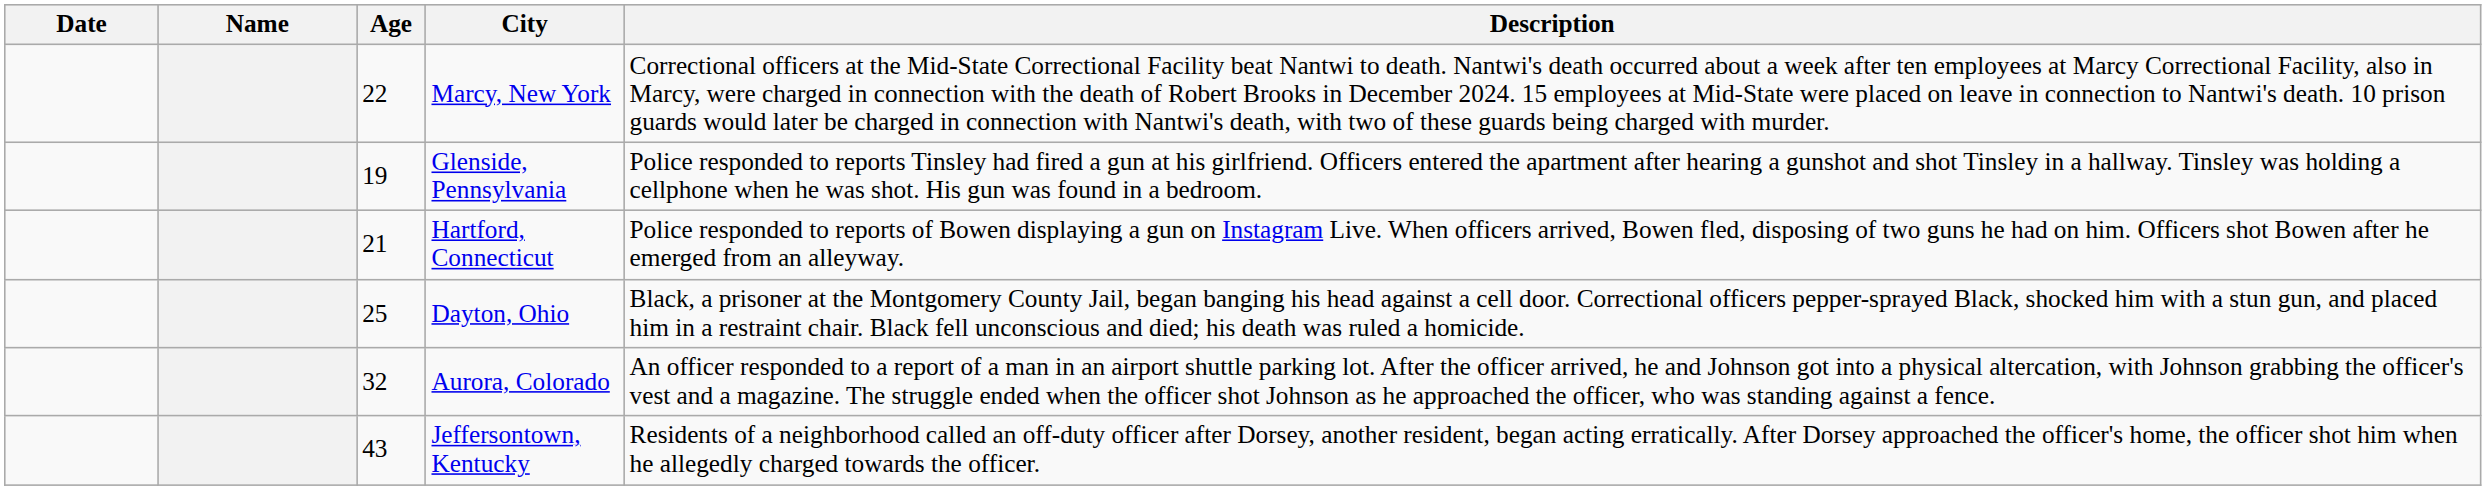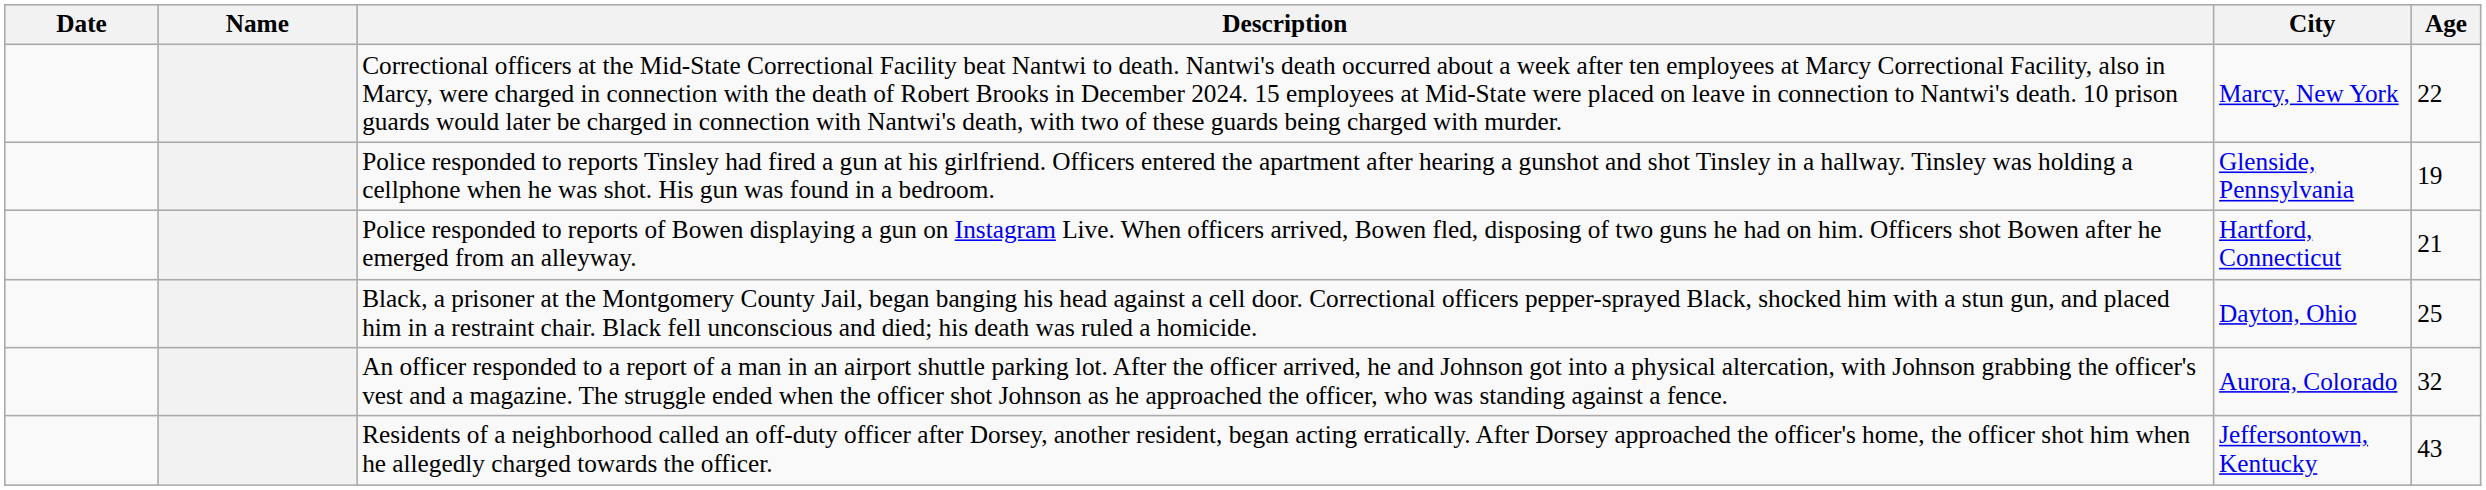 <table class="wikitable sortable plainrowheaders">
 <tr>
 <th scope="col" style="width:6.2%">Date</th>
 <th scope="col" style="width:8%">Name</th>
+<th scope="col" class="unsortable">Description</th>
+<th scope="col" style="width:8%">City</th>
 <th scope="col" style="width:2.8%">Age</th>
-<th scope="col" style="width:8%">City</th>
-<th scope="col" class="unsortable">Description</th>
 </tr>
 <tr>
 <td></td>
 <th scope="row"></th>
+<td>Correctional officers at the Mid-State Correctional Facility beat Nantwi to death. Nantwi's death occurred about a week after ten employees at Marcy Correctional Facility, also in Marcy, were charged in connection with the death of Robert Brooks in December 2024. 15 employees at Mid-State were placed on leave in connection to Nantwi's death. 10 prison guards would later be charged in connection with Nantwi's death, with two of these guards being charged with murder.</td>
+<td><a href='#'>Marcy, New York</a></td>
 <td>22</td>
-<td><a href='#'>Marcy, New York</a></td>
-<td>Correctional officers at the Mid-State Correctional Facility beat Nantwi to death. Nantwi's death occurred about a week after ten employees at Marcy Correctional Facility, also in Marcy, were charged in connection with the death of Robert Brooks in December 2024. 15 employees at Mid-State were placed on leave in connection to Nantwi's death. 10 prison guards would later be charged in connection with Nantwi's death, with two of these guards being charged with murder.</td>
 </tr>
 <tr>
 <td></td>
 <th scope="row"></th>
+<td>Police responded to reports Tinsley had fired a gun at his girlfriend. Officers entered the apartment after hearing a gunshot and shot Tinsley in a hallway. Tinsley was holding a cellphone when he was shot. His gun was found in a bedroom.</td>
+<td><a href='#'>Glenside, Pennsylvania</a></td>
 <td>19</td>
-<td><a href='#'>Glenside, Pennsylvania</a></td>
-<td>Police responded to reports Tinsley had fired a gun at his girlfriend. Officers entered the apartment after hearing a gunshot and shot Tinsley in a hallway. Tinsley was holding a cellphone when he was shot. His gun was found in a bedroom.</td>
 </tr>
 <tr>
 <td></td>
 <th scope="row"></th>
+<td>Police responded to reports of Bowen displaying a gun on <a href='#'>Instagram</a> Live. When officers arrived, Bowen fled, disposing of two guns he had on him. Officers shot Bowen after he emerged from an alleyway.</td>
+<td><a href='#'>Hartford, Connecticut</a></td>
 <td>21</td>
-<td><a href='#'>Hartford, Connecticut</a></td>
-<td>Police responded to reports of Bowen displaying a gun on <a href='#'>Instagram</a> Live. When officers arrived, Bowen fled, disposing of two guns he had on him. Officers shot Bowen after he emerged from an alleyway.</td>
 </tr>
 <tr>
 <td></td>
 <th scope="row"></th>
+<td>Black, a prisoner at the Montgomery County Jail, began banging his head against a cell door. Correctional officers pepper-sprayed Black, shocked him with a stun gun, and placed him in a restraint chair. Black fell unconscious and died; his death was ruled a homicide.</td>
+<td><a href='#'>Dayton, Ohio</a></td>
 <td>25</td>
-<td><a href='#'>Dayton, Ohio</a></td>
-<td>Black, a prisoner at the Montgomery County Jail, began banging his head against a cell door. Correctional officers pepper-sprayed Black, shocked him with a stun gun, and placed him in a restraint chair. Black fell unconscious and died; his death was ruled a homicide.</td>
 </tr>
 <tr>
 <td></td>
 <th scope="row"></th>
+<td>An officer responded to a report of a man in an airport shuttle parking lot. After the officer arrived, he and Johnson got into a physical altercation, with Johnson grabbing the officer's vest and a magazine. The struggle ended when the officer shot Johnson as he approached the officer, who was standing against a fence.</td>
+<td><a href='#'>Aurora, Colorado</a></td>
 <td>32</td>
-<td><a href='#'>Aurora, Colorado</a></td>
-<td>An officer responded to a report of a man in an airport shuttle parking lot. After the officer arrived, he and Johnson got into a physical altercation, with Johnson grabbing the officer's vest and a magazine. The struggle ended when the officer shot Johnson as he approached the officer, who was standing against a fence.</td>
 </tr>
 <tr>
 <td></td>
 <th scope="row"></th>
+<td>Residents of a neighborhood called an off-duty officer after Dorsey, another resident, began acting erratically. After Dorsey approached the officer's home, the officer shot him when he allegedly charged towards the officer.</td>
+<td><a href='#'>Jeffersontown, Kentucky</a></td>
 <td>43</td>
-<td><a href='#'>Jeffersontown, Kentucky</a></td>
-<td>Residents of a neighborhood called an off-duty officer after Dorsey, another resident, began acting erratically. After Dorsey approached the officer's home, the officer shot him when he allegedly charged towards the officer.</td>
 </tr>
 </table>
